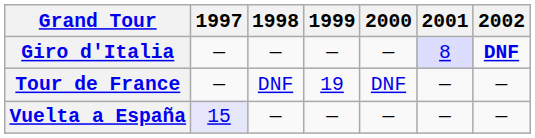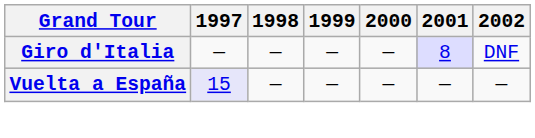 <table class="wikitable plainrowheaders">
 <tr>
 <th scope="col"><a href='#'>Grand Tour</a></th>
 <th scope="col">1997</th>
 <th scope="col">1998</th>
 <th scope="col">1999</th>
 <th scope="col">2000</th>
 <th scope="col">2001</th>
 <th scope="col">2002</th>
 </tr>
 <tr style="text-align:center;">
 <th scope="row"> <a href='#'>Giro d'Italia</a></th>
 <td>—</td>
 <td>—</td>
 <td>—</td>
 <td>—</td>
 <td style="background:#ddf;"><a href='#'>8</a></td>
-<td><strong><a href='#'>DNF</a></strong></td>
-</tr>
-<tr style="text-align:center;">
-<th scope="row"> <a href='#'>Tour de France</a></th>
-<td>—</td>
 <td><a href='#'>DNF</a></td>
-<td><a href='#'>19</a></td>
-<td><a href='#'>DNF</a></td>
-<td>—</td>
-<td>—</td>
 </tr>
 <tr style="text-align:center;">
 <th scope="row"> <a href='#'>Vuelta a España</a></th>
 <td style="background: lavender;"><a href='#'>15</a></td>
 <td>—</td>
 <td>—</td>
 <td>—</td>
 <td>—</td>
 <td>—</td>
 </tr>
 </table>
